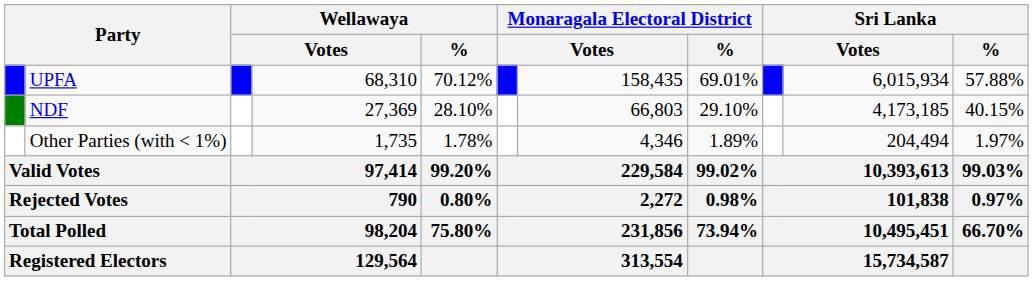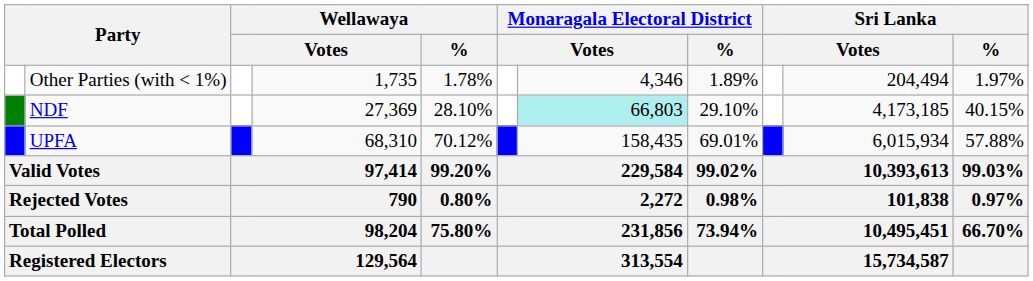 <table class="wikitable">
 <tr>
 <th colspan="2" width="144px"rowspan="2">Party</th>
 <th colspan="3" width="216px">Wellawaya</th>
 <th colspan="3" width="216px"><a href='#'>Monaragala Electoral District</a></th>
 <th colspan="3" width="216px">Sri Lanka</th>
 </tr>
 <tr>
 <th colspan="2" width="144px">Votes</th>
 <th>%</th>
 <th colspan="2" width="144px">Votes</th>
 <th>%</th>
 <th colspan="2" width="144px">Votes</th>
 <th>%</th>
 </tr>
 <tr>
+<td style="background-color:white;" width="10px"></td>
+<td style="text-align:left;">Other Parties (with < 1%)</td>
+<td style="background-color:white;" width="10px"></td>
+<td style="text-align:right;">1,735</td>
+<td style="text-align:right;">1.78%</td>
+<td style="background-color:white;" width="10px"></td>
+<td style="text-align:right;">4,346</td>
+<td style="text-align:right;">1.89%</td>
+<td style="background-color:white;" width="10px"></td>
+<td style="text-align:right;">204,494</td>
+<td style="text-align:right;">1.97%</td>
+</tr>
+<tr>
+<td style="background-color:green;" width="10px"></td>
+<td style="text-align:left;"><a href='#'>NDF</a></td>
+<td style="background-color:white;" width="10px"></td>
+<td style="text-align:right;">27,369</td>
+<td style="text-align:right;">28.10%</td>
+<td style="background-color:white;" width="10px"></td>
+<td style="background: paleturquoise; text-align:right;">66,803</td>
+<td style="text-align:right;">29.10%</td>
+<td style="background-color:white;" width="10px"></td>
+<td style="text-align:right;">4,173,185</td>
+<td style="text-align:right;">40.15%</td>
+</tr>
+<tr>
 <td style="background-color:blue;" width="10px"></td>
 <td style="text-align:left;"><a href='#'>UPFA</a></td>
 <td style="background-color:blue;" width="10px"></td>
 <td style="text-align:right;">68,310</td>
 <td style="text-align:right;">70.12%</td>
 <td style="background-color:blue;" width="10px"></td>
 <td style="text-align:right;">158,435</td>
 <td style="text-align:right;">69.01%</td>
 <td style="background-color:blue;" width="10px"></td>
 <td style="text-align:right;">6,015,934</td>
 <td style="text-align:right;">57.88%</td>
-</tr>
-<tr>
-<td style="background-color:green;" width="10px"></td>
-<td style="text-align:left;"><a href='#'>NDF</a></td>
-<td style="background-color:white;" width="10px"></td>
-<td style="text-align:right;">27,369</td>
-<td style="text-align:right;">28.10%</td>
-<td style="background-color:white;" width="10px"></td>
-<td style="text-align:right;">66,803</td>
-<td style="text-align:right;">29.10%</td>
-<td style="background-color:white;" width="10px"></td>
-<td style="text-align:right;">4,173,185</td>
-<td style="text-align:right;">40.15%</td>
-</tr>
-<tr>
-<td style="background-color:white;" width="10px"></td>
-<td style="text-align:left;">Other Parties (with < 1%)</td>
-<td style="background-color:white;" width="10px"></td>
-<td style="text-align:right;">1,735</td>
-<td style="text-align:right;">1.78%</td>
-<td style="background-color:white;" width="10px"></td>
-<td style="text-align:right;">4,346</td>
-<td style="text-align:right;">1.89%</td>
-<td style="background-color:white;" width="10px"></td>
-<td style="text-align:right;">204,494</td>
-<td style="text-align:right;">1.97%</td>
 </tr>
 <tr>
 <th colspan="2" width="144px"style="text-align:left;">Valid Votes</th>
 <th style="text-align:right;"colspan="2" width="144px">97,414</th>
 <th style="text-align:right;">99.20%</th>
 <th style="text-align:right;"colspan="2" width="144px">229,584</th>
 <th style="text-align:right;">99.02%</th>
 <th style="text-align:right;"colspan="2" width="144px">10,393,613</th>
 <th style="text-align:right;">99.03%</th>
 </tr>
 <tr>
 <th colspan="2" width="144px"style="text-align:left;">Rejected Votes</th>
 <th style="text-align:right;"colspan="2" width="144px">790</th>
 <th style="text-align:right;">0.80%</th>
 <th style="text-align:right;"colspan="2" width="144px">2,272</th>
 <th style="text-align:right;">0.98%</th>
 <th style="text-align:right;"colspan="2" width="144px">101,838</th>
 <th style="text-align:right;">0.97%</th>
 </tr>
 <tr>
 <th colspan="2" width="144px"style="text-align:left;">Total Polled</th>
 <th style="text-align:right;"colspan="2" width="144px">98,204</th>
 <th style="text-align:right;">75.80%</th>
 <th style="text-align:right;"colspan="2" width="144px">231,856</th>
 <th style="text-align:right;">73.94%</th>
 <th style="text-align:right;"colspan="2" width="144px">10,495,451</th>
 <th style="text-align:right;">66.70%</th>
 </tr>
 <tr>
 <th colspan="2" width="144px"style="text-align:left;">Registered Electors</th>
 <th style="text-align:right;"colspan="2" width="144px">129,564</th>
 <th></th>
 <th style="text-align:right;"colspan="2" width="144px">313,554</th>
 <th></th>
 <th style="text-align:right;"colspan="2" width="144px">15,734,587</th>
 <th></th>
 </tr>
 </table>
